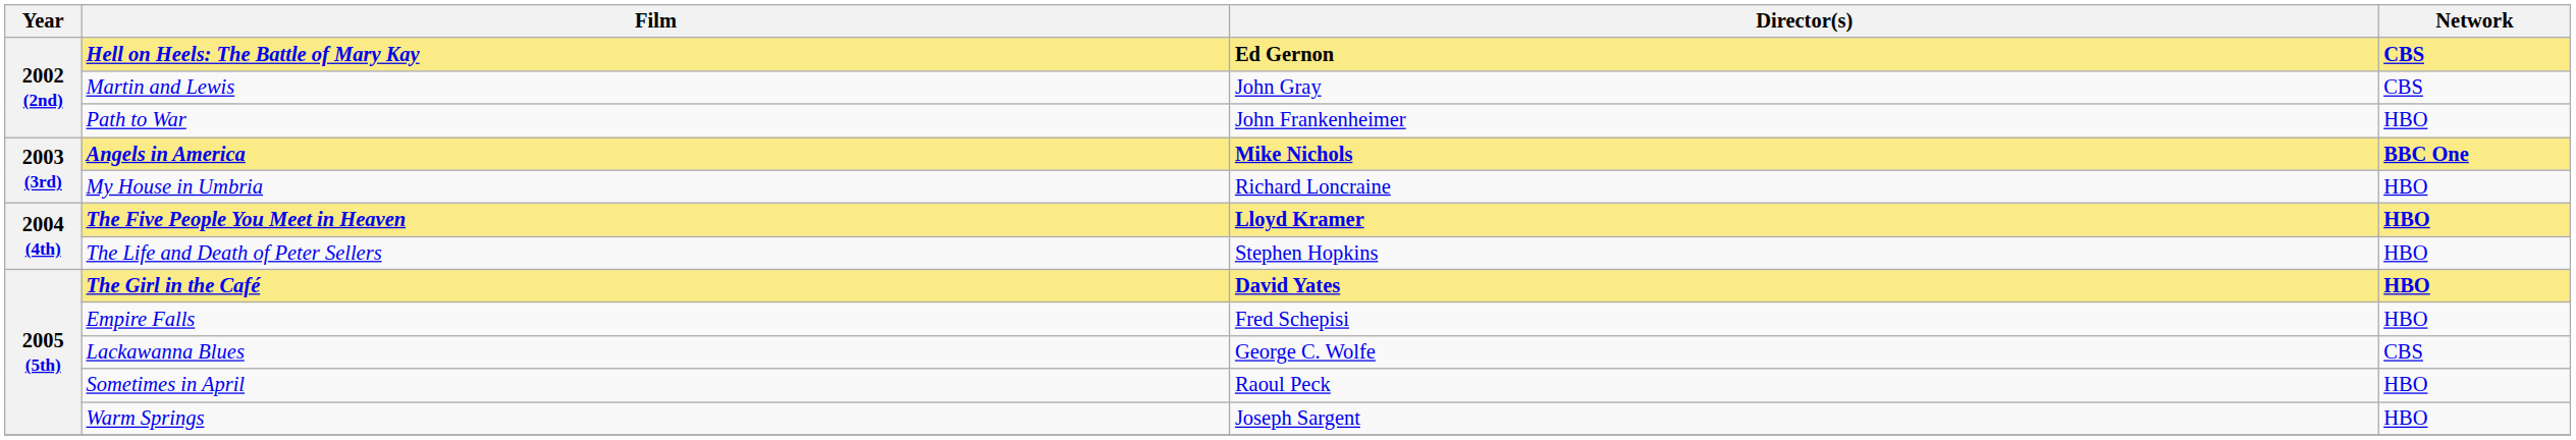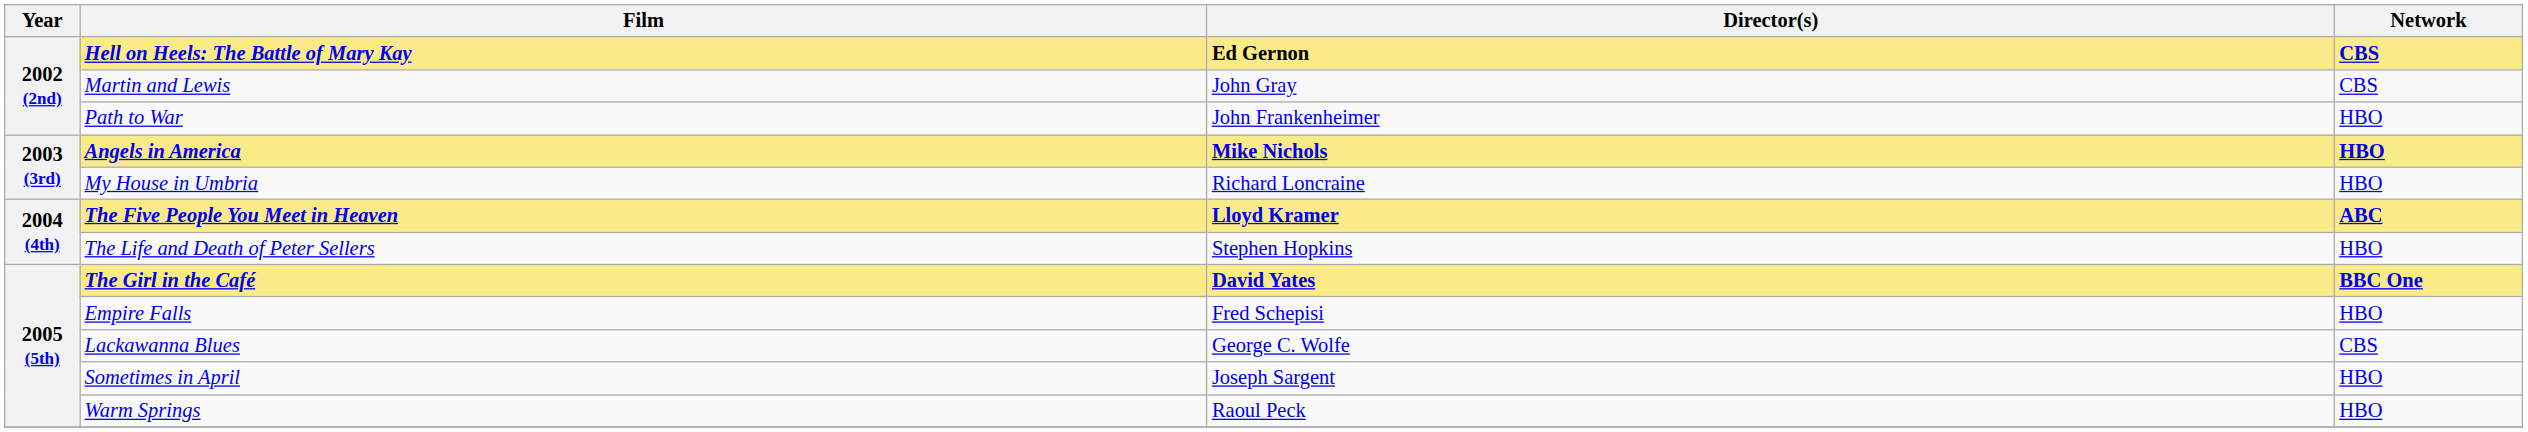 <table class="wikitable sortable">
 <tr>
 <th scope="col" style="width:2%;">Year</th>
 <th scope="col" style="width:30%;">Film</th>
 <th scope="col" style="width:30%;">Director(s)</th>
 <th width="5%">Network</th>
 </tr>
 <tr>
 <th scope="row" rowspan=3 style="text-align:center;">2002<br><small><a href='#'>(2nd)</a></small> <br> </th>
 <td style="background:#FAEB86"><strong><em><a href='#'>Hell on Heels: The Battle of Mary Kay</a></em></strong></td>
 <td style="background:#FAEB86"><strong>Ed Gernon</strong></td>
 <td style="background:#FAEB86"><strong><a href='#'>CBS</a></strong></td>
 </tr>
 <tr>
 <td><em><a href='#'>Martin and Lewis</a></em></td>
 <td><a href='#'>John Gray</a></td>
 <td><a href='#'>CBS</a></td>
 </tr>
 <tr>
 <td><em><a href='#'>Path to War</a></em></td>
 <td><a href='#'>John Frankenheimer</a></td>
 <td><a href='#'>HBO</a></td>
 </tr>
 <tr>
 <th scope="row" rowspan=2 style="text-align:center;">2003<br><small><a href='#'>(3rd)</a></small> <br> </th>
 <td style="background:#FAEB86"><strong><em><a href='#'>Angels in America</a></em></strong></td>
 <td style="background:#FAEB86"><strong><a href='#'>Mike Nichols</a></strong></td>
-<td style="background:#FAEB86"><strong><a href='#'>BBC One</a></strong></td>
+<td style="background:#FAEB86"><strong><a href='#'>HBO</a></strong></td>
 </tr>
 <tr>
 <td><em><a href='#'>My House in Umbria</a></em></td>
 <td><a href='#'>Richard Loncraine</a></td>
 <td><a href='#'>HBO</a></td>
 </tr>
 <tr>
 <th scope="row" rowspan=2 style="text-align:center;">2004<br><small><a href='#'>(4th)</a></small> <br> </th>
 <td style="background:#FAEB86"><strong><em><a href='#'>The Five People You Meet in Heaven</a></em></strong></td>
 <td style="background:#FAEB86"><strong><a href='#'>Lloyd Kramer</a></strong></td>
-<td style="background:#FAEB86"><strong><a href='#'>HBO</a></strong></td>
+<td style="background:#FAEB86"><strong><a href='#'>ABC</a></strong></td>
 </tr>
 <tr>
 <td><em><a href='#'>The Life and Death of Peter Sellers</a></em></td>
 <td><a href='#'>Stephen Hopkins</a></td>
 <td><a href='#'>HBO</a></td>
 </tr>
 <tr>
 <th scope="row" rowspan=5 style="text-align:center;">2005<br><small><a href='#'>(5th)</a></small> <br> </th>
 <td style="background:#FAEB86"><strong><em><a href='#'>The Girl in the Café</a></em></strong></td>
 <td style="background:#FAEB86"><strong><a href='#'>David Yates</a></strong></td>
-<td style="background:#FAEB86"><strong><a href='#'>HBO</a></strong></td>
+<td style="background:#FAEB86"><strong><a href='#'>BBC One</a></strong></td>
 </tr>
 <tr>
 <td><em><a href='#'>Empire Falls</a></em></td>
 <td><a href='#'>Fred Schepisi</a></td>
 <td><a href='#'>HBO</a></td>
 </tr>
 <tr>
 <td><em><a href='#'>Lackawanna Blues</a></em></td>
 <td><a href='#'>George C. Wolfe</a></td>
 <td><a href='#'>CBS</a></td>
 </tr>
 <tr>
 <td><em><a href='#'>Sometimes in April</a></em></td>
-<td><a href='#'>Raoul Peck</a></td>
+<td><a href='#'>Joseph Sargent</a></td>
 <td><a href='#'>HBO</a></td>
 </tr>
 <tr>
 <td><em><a href='#'>Warm Springs</a></em></td>
-<td><a href='#'>Joseph Sargent</a></td>
+<td><a href='#'>Raoul Peck</a></td>
 <td><a href='#'>HBO</a></td>
 </tr>
 <tr>
 </tr>
 </table>
